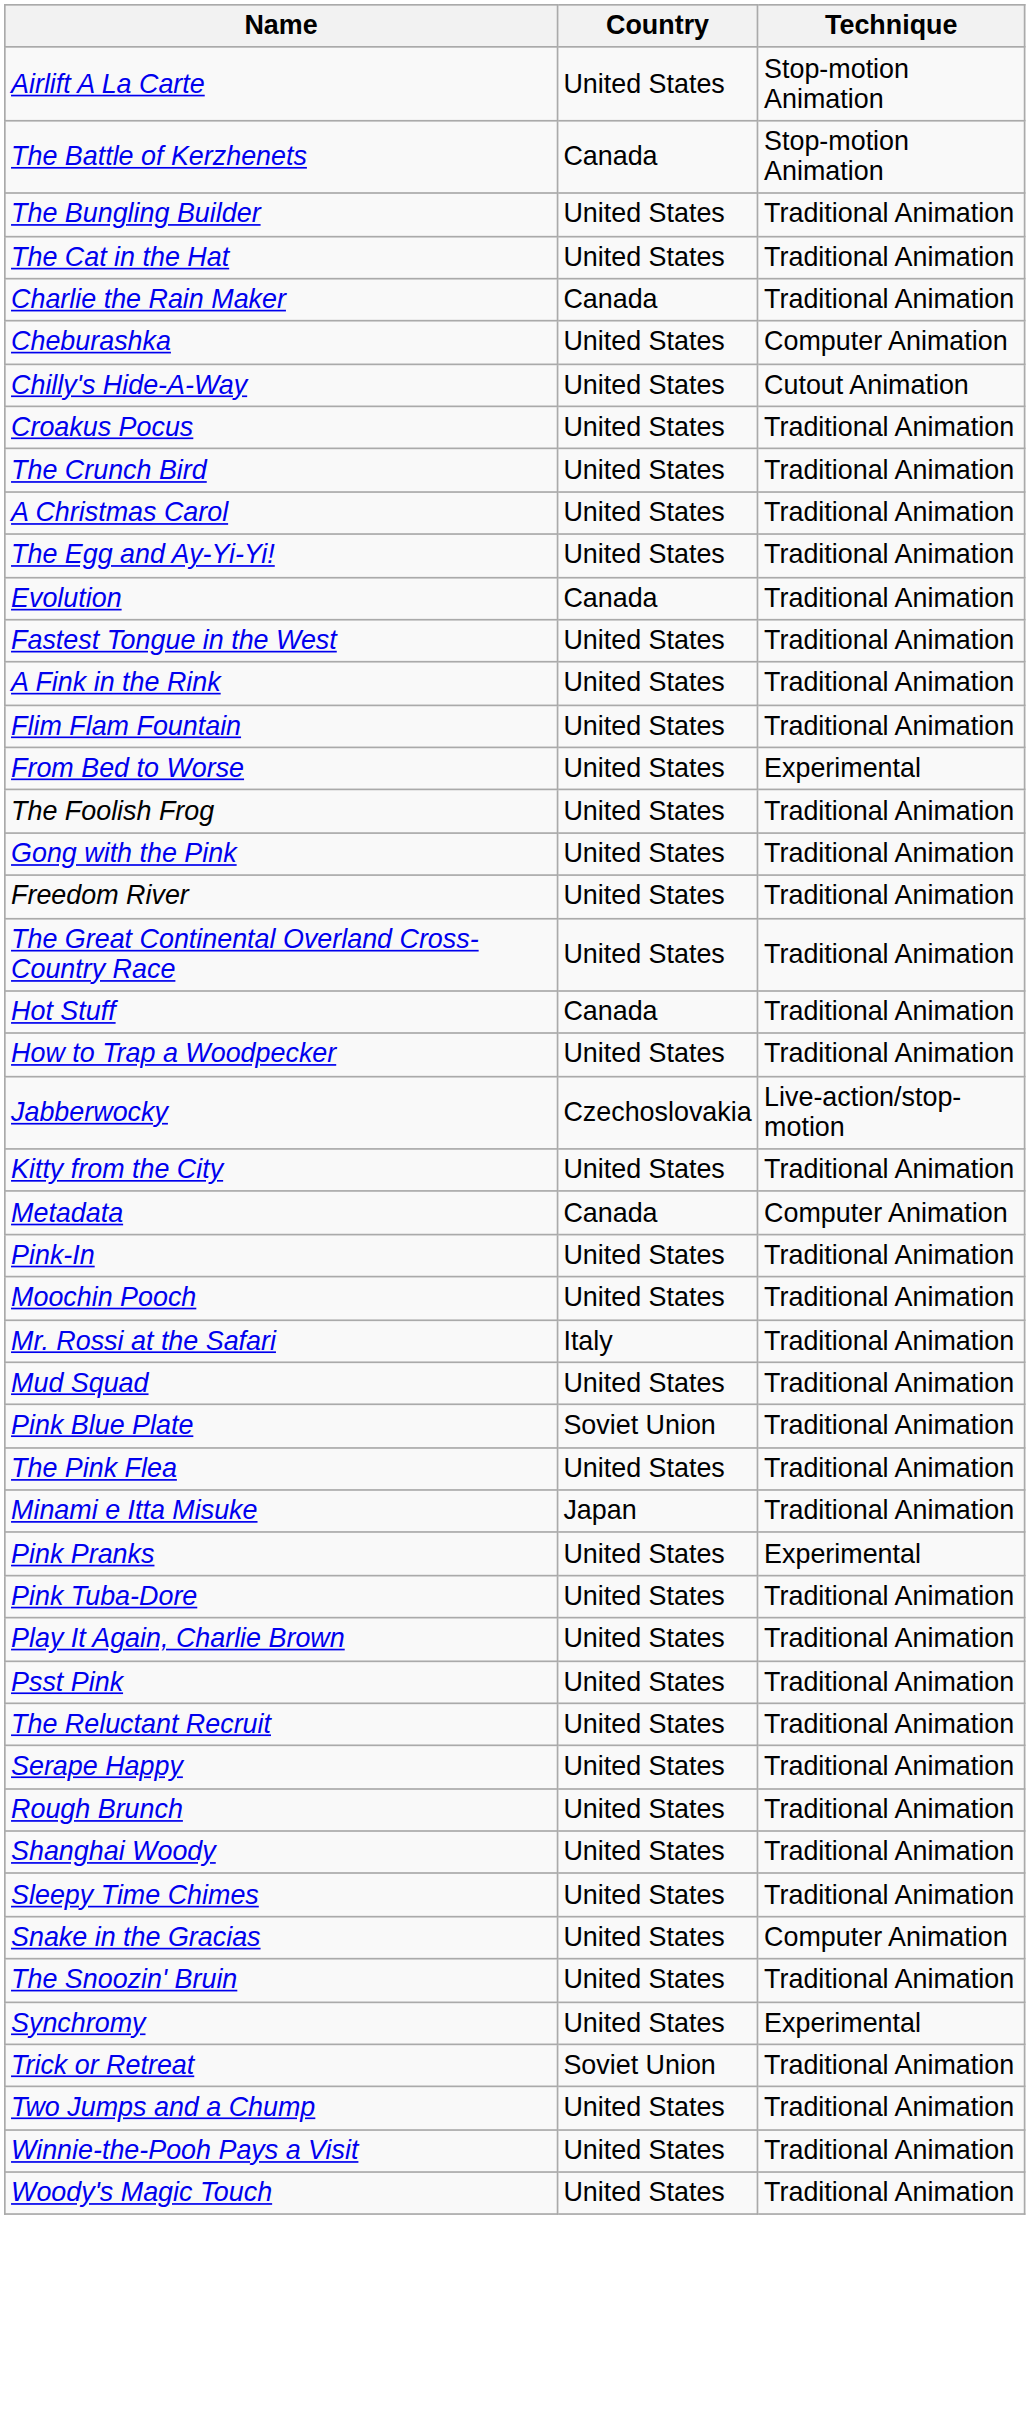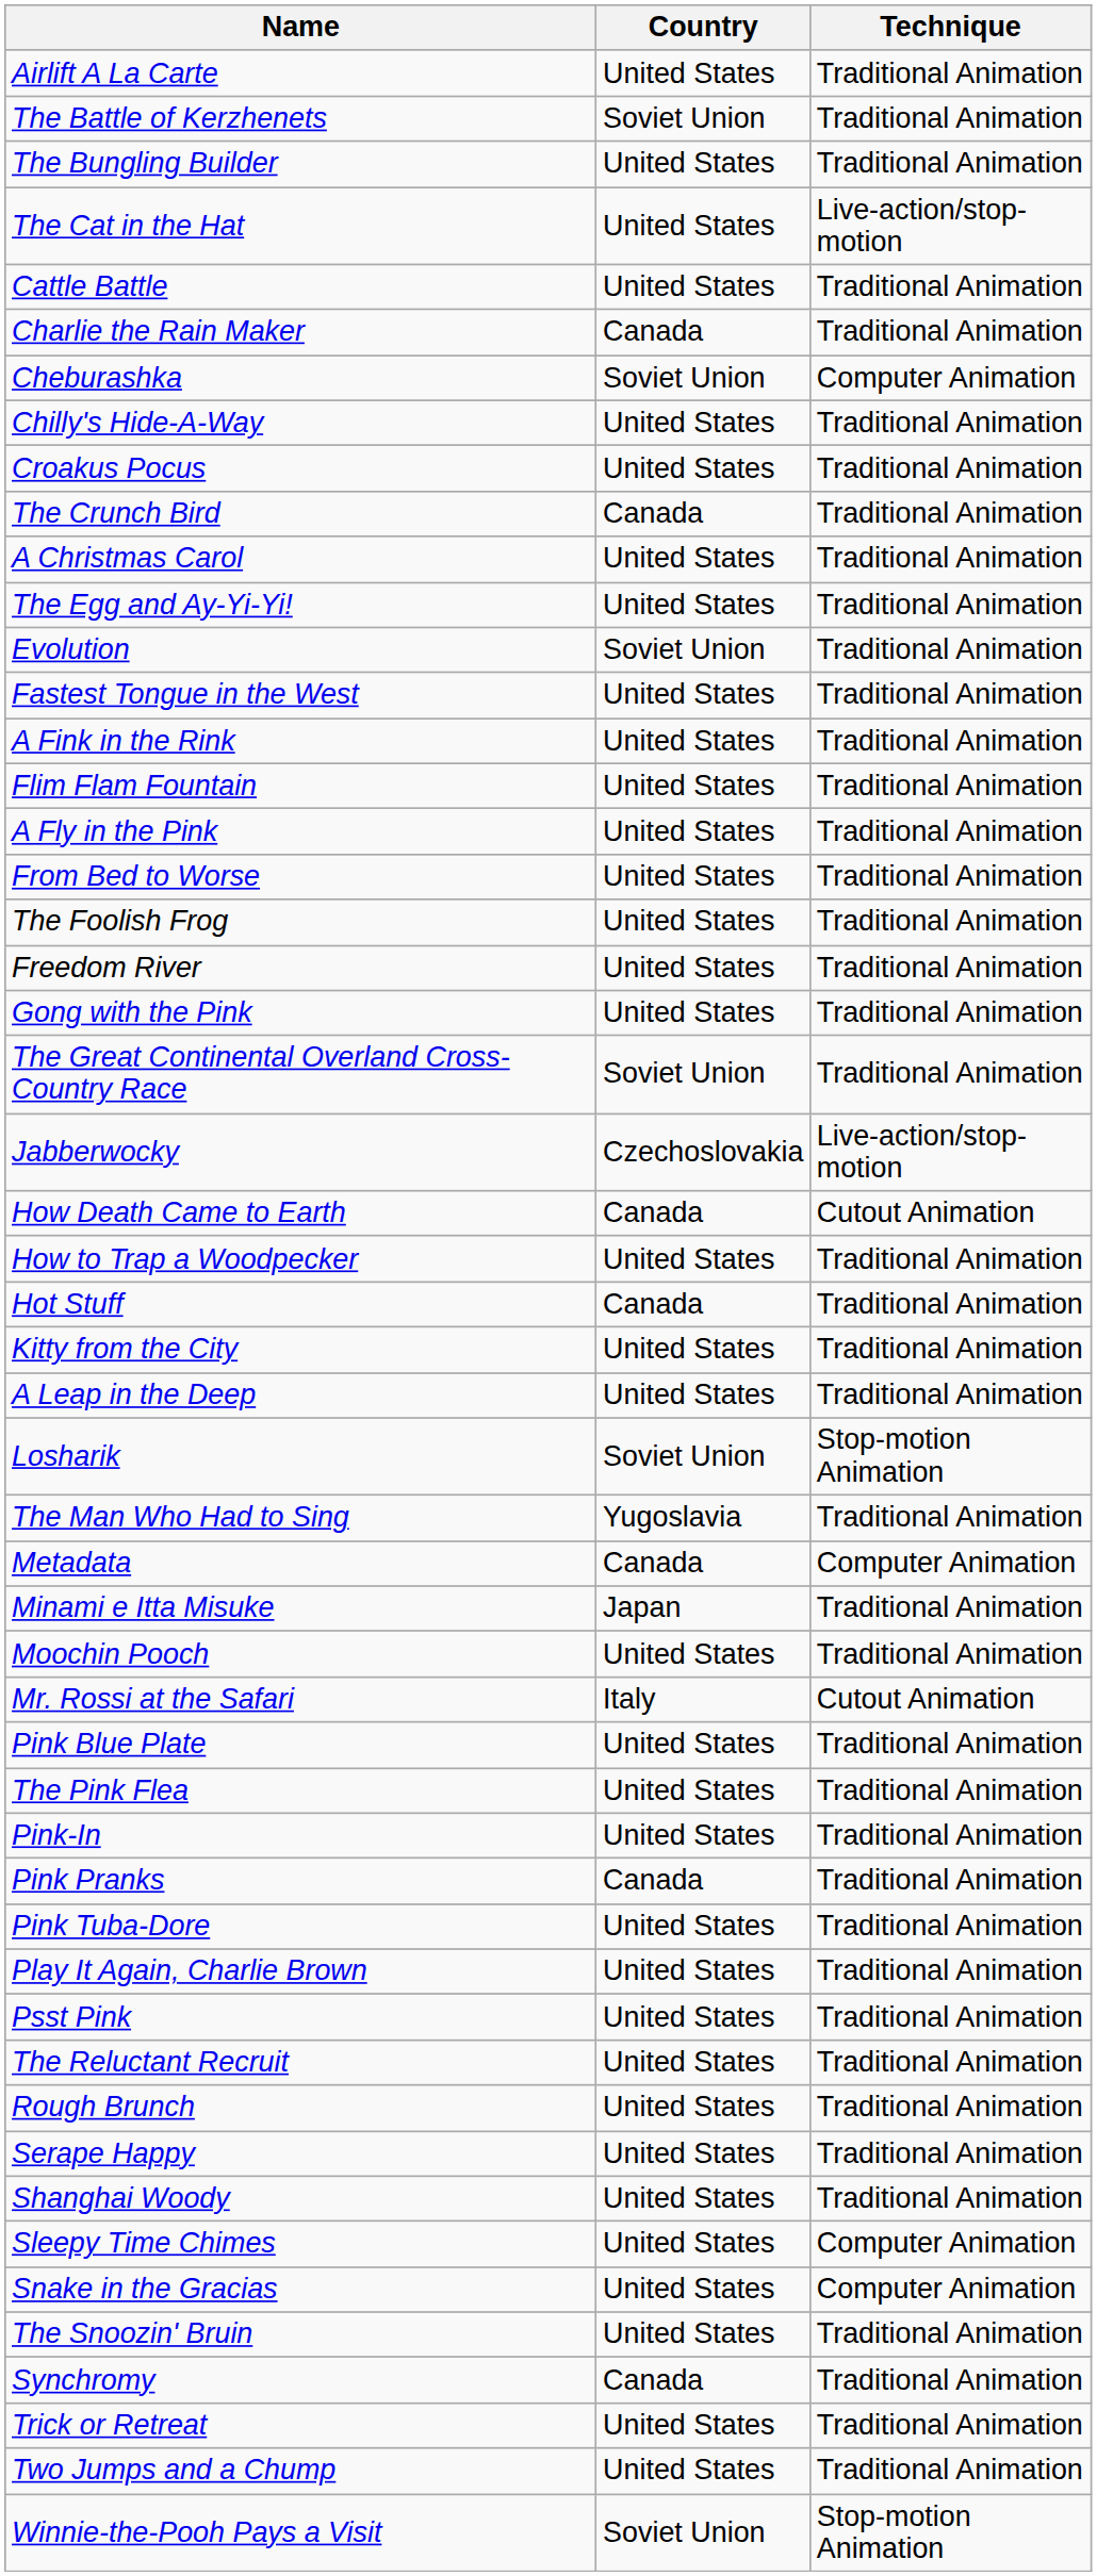 <table class="wikitable sortable">
 <tr>
 <th>Name</th>
 <th>Country</th>
 <th>Technique</th>
 </tr>
 <tr>
 <td><em><a href='#'>Airlift A La Carte</a></em></td>
 <td>United States</td>
-<td>Stop-motion Animation</td>
+<td>Traditional Animation</td>
 </tr>
 <tr>
 <td><em><a href='#'>The Battle of Kerzhenets</a></em></td>
-<td>Canada</td>
-<td>Stop-motion Animation</td>
+<td>Soviet Union</td>
+<td>Traditional Animation</td>
 </tr>
 <tr>
 <td><em><a href='#'>The Bungling Builder</a></em></td>
 <td>United States</td>
 <td>Traditional Animation</td>
 </tr>
 <tr>
 <td><em><a href='#'>The Cat in the Hat</a></em></td>
+<td>United States</td>
+<td>Live-action/stop-motion</td>
+</tr>
+<tr>
+<td><em><a href='#'>Cattle Battle</a></em></td>
 <td>United States</td>
 <td>Traditional Animation</td>
 </tr>
 <tr>
 <td><em><a href='#'>Charlie the Rain Maker</a></em></td>
 <td>Canada</td>
 <td>Traditional Animation</td>
 </tr>
 <tr>
 <td><em><a href='#'>Cheburashka</a></em></td>
-<td>United States</td>
+<td>Soviet Union</td>
 <td>Computer Animation</td>
 </tr>
 <tr>
 <td><em><a href='#'>Chilly's Hide-A-Way</a></em></td>
 <td>United States</td>
-<td>Cutout Animation</td>
+<td>Traditional Animation</td>
 </tr>
 <tr>
 <td><em><a href='#'>Croakus Pocus</a></em></td>
 <td>United States</td>
 <td>Traditional Animation</td>
 </tr>
 <tr>
 <td><em><a href='#'>The Crunch Bird</a></em></td>
-<td>United States</td>
+<td>Canada</td>
 <td>Traditional Animation</td>
 </tr>
 <tr>
 <td><em><a href='#'>A Christmas Carol</a></em></td>
 <td>United States</td>
 <td>Traditional Animation</td>
 </tr>
 <tr>
 <td><em><a href='#'>The Egg and Ay-Yi-Yi!</a></em></td>
 <td>United States</td>
 <td>Traditional Animation</td>
 </tr>
 <tr>
 <td><em><a href='#'>Evolution</a></em></td>
-<td>Canada</td>
+<td>Soviet Union</td>
 <td>Traditional Animation</td>
 </tr>
 <tr>
 <td><em><a href='#'>Fastest Tongue in the West</a></em></td>
 <td>United States</td>
 <td>Traditional Animation</td>
 </tr>
 <tr>
 <td><em><a href='#'>A Fink in the Rink</a></em></td>
 <td>United States</td>
 <td>Traditional Animation</td>
 </tr>
 <tr>
 <td><em><a href='#'>Flim Flam Fountain</a></em></td>
 <td>United States</td>
 <td>Traditional Animation</td>
 </tr>
 <tr>
+<td><em><a href='#'>A Fly in the Pink</a></em></td>
+<td>United States</td>
+<td>Traditional Animation</td>
+</tr>
+<tr>
 <td><em><a href='#'>From Bed to Worse</a></em></td>
 <td>United States</td>
-<td>Experimental</td>
+<td>Traditional Animation</td>
 </tr>
 <tr>
 <td><em>The Foolish Frog</em></td>
+<td>United States</td>
+<td>Traditional Animation</td>
+</tr>
+<tr>
+<td><em>Freedom River</em></td>
 <td>United States</td>
 <td>Traditional Animation</td>
 </tr>
 <tr>
 <td><em><a href='#'>Gong with the Pink</a></em></td>
 <td>United States</td>
 <td>Traditional Animation</td>
 </tr>
 <tr>
-<td><em>Freedom River</em></td>
-<td>United States</td>
+<td><em><a href='#'>The Great Continental Overland Cross-Country Race</a></em></td>
+<td>Soviet Union</td>
 <td>Traditional Animation</td>
 </tr>
 <tr>
-<td><em><a href='#'>The Great Continental Overland Cross-Country Race</a></em></td>
+<td><em><a href='#'>Jabberwocky</a></em></td>
+<td>Czechoslovakia</td>
+<td>Live-action/stop-motion</td>
+</tr>
+<tr>
+<td><em><a href='#'>How Death Came to Earth</a></em></td>
+<td>Canada</td>
+<td>Cutout Animation</td>
+</tr>
+<tr>
+<td><em><a href='#'>How to Trap a Woodpecker</a></em></td>
 <td>United States</td>
 <td>Traditional Animation</td>
 </tr>
 <tr>
 <td><em><a href='#'>Hot Stuff</a></em></td>
 <td>Canada</td>
 <td>Traditional Animation</td>
 </tr>
 <tr>
-<td><em><a href='#'>How to Trap a Woodpecker</a></em></td>
+<td><em><a href='#'>Kitty from the City</a></em></td>
 <td>United States</td>
 <td>Traditional Animation</td>
 </tr>
 <tr>
-<td><em><a href='#'>Jabberwocky</a></em></td>
-<td>Czechoslovakia</td>
-<td>Live-action/stop-motion</td>
+<td><em><a href='#'>A Leap in the Deep</a></em></td>
+<td>United States</td>
+<td>Traditional Animation</td>
 </tr>
 <tr>
-<td><em><a href='#'>Kitty from the City</a></em></td>
-<td>United States</td>
+<td><em><a href='#'>Losharik</a></em></td>
+<td>Soviet Union</td>
+<td>Stop-motion Animation</td>
+</tr>
+<tr>
+<td><em><a href='#'>The Man Who Had to Sing</a></em></td>
+<td>Yugoslavia</td>
 <td>Traditional Animation</td>
 </tr>
 <tr>
 <td><em><a href='#'>Metadata</a></em></td>
 <td>Canada</td>
 <td>Computer Animation</td>
 </tr>
 <tr>
-<td><em><a href='#'>Pink-In</a></em></td>
-<td>United States</td>
+<td><em><a href='#'>Minami e Itta Misuke</a></em></td>
+<td>Japan</td>
 <td>Traditional Animation</td>
 </tr>
 <tr>
 <td><em><a href='#'>Moochin Pooch</a></em></td>
 <td>United States</td>
 <td>Traditional Animation</td>
 </tr>
 <tr>
 <td><em><a href='#'>Mr. Rossi at the Safari</a></em></td>
 <td>Italy</td>
-<td>Traditional Animation</td>
-</tr>
-<tr>
-<td><em><a href='#'>Mud Squad</a></em></td>
-<td>United States</td>
-<td>Traditional Animation</td>
+<td>Cutout Animation</td>
 </tr>
 <tr>
 <td><em><a href='#'>Pink Blue Plate</a></em></td>
-<td>Soviet Union</td>
+<td>United States</td>
 <td>Traditional Animation</td>
 </tr>
 <tr>
 <td><em><a href='#'>The Pink Flea</a></em></td>
 <td>United States</td>
 <td>Traditional Animation</td>
 </tr>
 <tr>
-<td><em><a href='#'>Minami e Itta Misuke</a></em></td>
-<td>Japan</td>
+<td><em><a href='#'>Pink-In</a></em></td>
+<td>United States</td>
 <td>Traditional Animation</td>
 </tr>
 <tr>
 <td><em><a href='#'>Pink Pranks</a></em></td>
-<td>United States</td>
-<td>Experimental</td>
+<td>Canada</td>
+<td>Traditional Animation</td>
 </tr>
 <tr>
 <td><em><a href='#'>Pink Tuba-Dore</a></em></td>
 <td>United States</td>
 <td>Traditional Animation</td>
 </tr>
 <tr>
 <td><em><a href='#'>Play It Again, Charlie Brown</a></em></td>
 <td>United States</td>
 <td>Traditional Animation</td>
 </tr>
 <tr>
 <td><em><a href='#'>Psst Pink</a></em></td>
 <td>United States</td>
 <td>Traditional Animation</td>
 </tr>
 <tr>
 <td><em><a href='#'>The Reluctant Recruit</a></em></td>
 <td>United States</td>
 <td>Traditional Animation</td>
 </tr>
 <tr>
-<td><em><a href='#'>Serape Happy</a></em></td>
+<td><em><a href='#'>Rough Brunch</a></em></td>
 <td>United States</td>
 <td>Traditional Animation</td>
 </tr>
 <tr>
-<td><em><a href='#'>Rough Brunch</a></em></td>
+<td><em><a href='#'>Serape Happy</a></em></td>
 <td>United States</td>
 <td>Traditional Animation</td>
 </tr>
 <tr>
 <td><em><a href='#'>Shanghai Woody</a></em></td>
 <td>United States</td>
 <td>Traditional Animation</td>
 </tr>
 <tr>
 <td><em><a href='#'>Sleepy Time Chimes</a></em></td>
 <td>United States</td>
-<td>Traditional Animation</td>
+<td>Computer Animation</td>
 </tr>
 <tr>
 <td><em><a href='#'>Snake in the Gracias</a></em></td>
 <td>United States</td>
 <td>Computer Animation</td>
 </tr>
 <tr>
 <td><em><a href='#'>The Snoozin' Bruin</a></em></td>
 <td>United States</td>
 <td>Traditional Animation</td>
 </tr>
 <tr>
 <td><em><a href='#'>Synchromy</a></em></td>
-<td>United States</td>
-<td>Experimental</td>
+<td>Canada</td>
+<td>Traditional Animation</td>
 </tr>
 <tr>
 <td><em><a href='#'>Trick or Retreat</a></em></td>
-<td>Soviet Union</td>
+<td>United States</td>
 <td>Traditional Animation</td>
 </tr>
 <tr>
 <td><em><a href='#'>Two Jumps and a Chump</a></em></td>
 <td>United States</td>
 <td>Traditional Animation</td>
 </tr>
 <tr>
 <td><em><a href='#'>Winnie-the-Pooh Pays a Visit</a></em></td>
-<td>United States</td>
-<td>Traditional Animation</td>
-</tr>
-<tr>
-<td><em><a href='#'>Woody's Magic Touch</a></em></td>
-<td>United States</td>
-<td>Traditional Animation</td>
+<td>Soviet Union</td>
+<td>Stop-motion Animation</td>
 </tr>
 </table>
